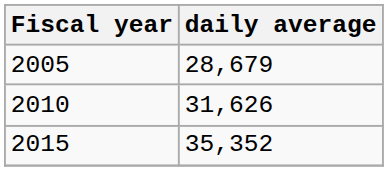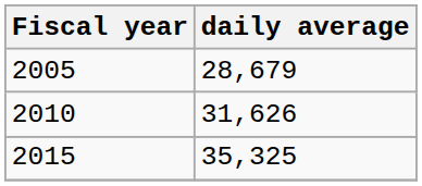 <table class="wikitable">
 <tr>
 <th>Fiscal year</th>
 <th>daily average</th>
 </tr>
 <tr>
 <td>2005</td>
 <td>28,679</td>
 </tr>
 <tr>
 <td>2010</td>
 <td>31,626</td>
 </tr>
 <tr>
 <td>2015</td>
-<td>35,352</td>
+<td>35,325</td>
 </tr>
 <tr>
 </tr>
 </table>
